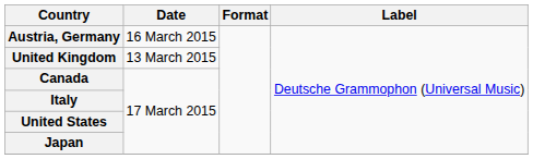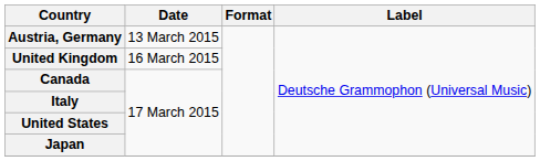 <table class="wikitable plainrowheaders">
 <tr>
 <th scope="col">Country</th>
 <th scope="col">Date</th>
 <th scope="col">Format</th>
 <th scope="col">Label</th>
 </tr>
 <tr>
 <th scope="row">Austria, Germany</th>
-<td>16 March 2015</td>
+<td>13 March 2015</td>
 <td rowspan="6"></td>
 <td rowspan="6"><a href='#'>Deutsche Grammophon</a> (<a href='#'>Universal Music</a>)</td>
 </tr>
 <tr>
 <th scope="row">United Kingdom</th>
-<td>13 March 2015</td>
+<td>16 March 2015</td>
 </tr>
 <tr>
 <th scope="row">Canada</th>
 <td rowspan="4">17 March 2015</td>
 </tr>
 <tr>
 <th scope="row">Italy</th>
 </tr>
 <tr>
 <th scope="row">United States</th>
 </tr>
 <tr>
 <th scope="row">Japan</th>
 </tr>
 <tr>
 </tr>
 </table>
